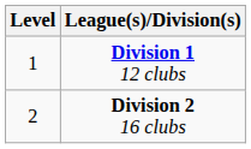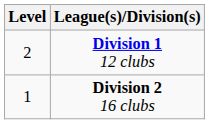 <table class="wikitable" style="text-align: center;">
 <tr>
 <th>Level</th>
 <th colspan="12">League(s)/Division(s)</th>
 </tr>
 <tr>
-<td>1</td>
+<td>2</td>
 <td colspan="12"><strong><a href='#'>Division 1</a></strong><br><em>12 clubs</em></td>
 </tr>
 <tr>
-<td>2</td>
+<td>1</td>
 <td colspan="12"><strong>Division 2</strong><br><em>16 clubs</em></td>
 </tr>
 </table>
